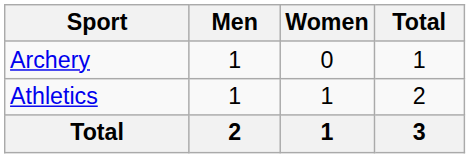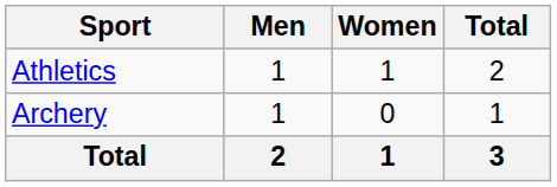 <table class="wikitable sortable" style="text-align:center;">
 <tr>
 <th width=120>Sport</th>
 <th width=55>Men</th>
 <th width=55>Women</th>
 <th width=55>Total</th>
 </tr>
 <tr>
+<td align=left><a href='#'>Athletics</a></td>
+<td>1</td>
+<td>1</td>
+<td>2</td>
+</tr>
+<tr>
 <td align=left><a href='#'>Archery</a></td>
 <td>1</td>
 <td>0</td>
 <td>1</td>
-</tr>
-<tr>
-<td align=left><a href='#'>Athletics</a></td>
-<td>1</td>
-<td>1</td>
-<td>2</td>
 </tr>
 <tr>
 <th>Total</th>
 <th>2</th>
 <th>1</th>
 <th>3</th>
 </tr>
 </table>
